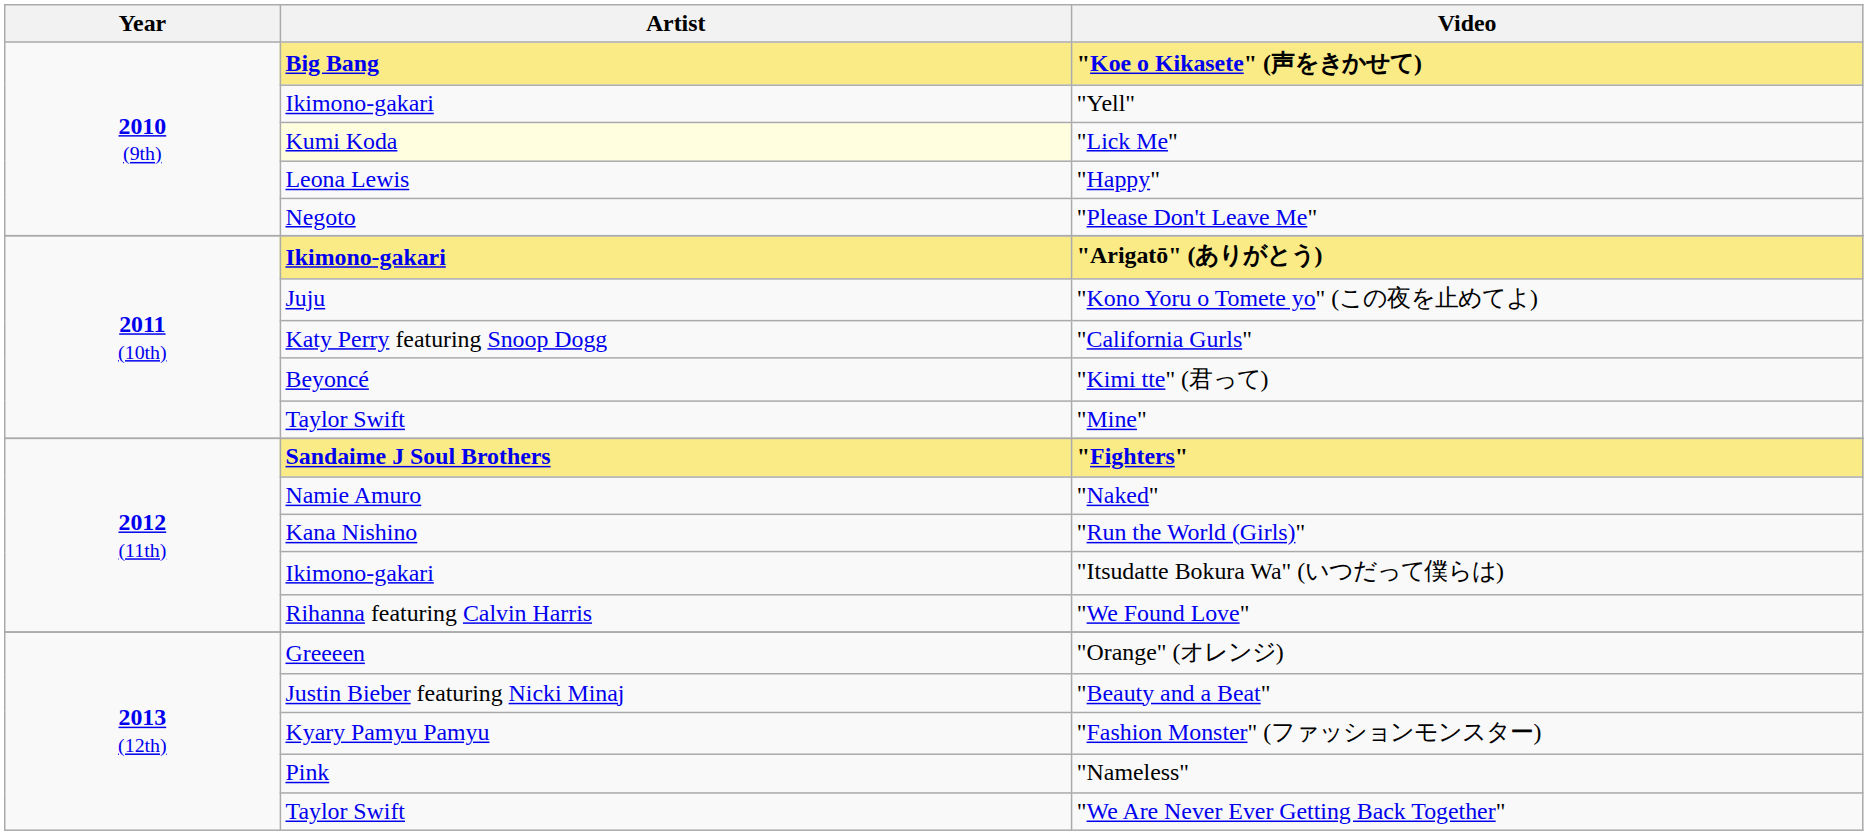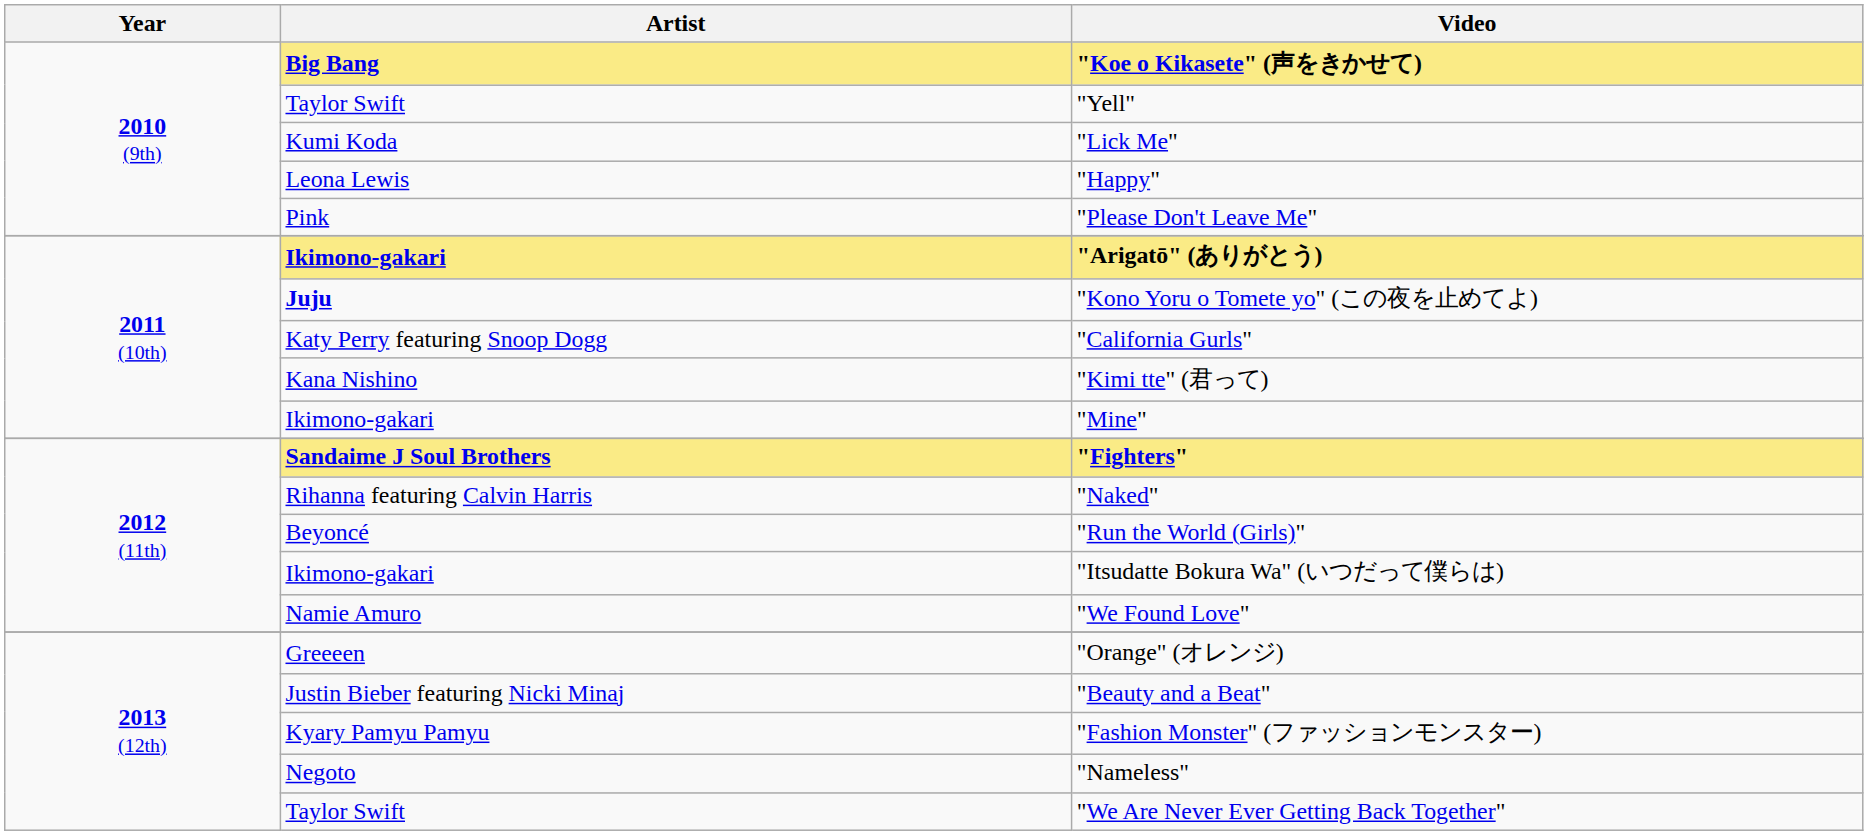 <table class="sortable wikitable">
 <tr>
 <th width="8%">Year</th>
 <th width="23%">Artist</th>
 <th width="23%">Video</th>
 </tr>
 <tr>
 <td rowspan=5 style="text-align:center"><strong><a href='#'>2010</a></strong><br><small><a href='#'>(9th)</a></small></td>
 <td style="background:#FAEB86"><strong><a href='#'>Big Bang</a></strong></td>
 <td style="background:#FAEB86"><strong>"<a href='#'>Koe o Kikasete</a>" (声をきかせて)</strong></td>
 </tr>
 <tr>
-<td><a href='#'>Ikimono-gakari</a></td>
+<td><a href='#'>Taylor Swift</a></td>
 <td>"Yell"</td>
 </tr>
 <tr>
-<td style="background: lightyellow;"><a href='#'>Kumi Koda</a></td>
+<td><a href='#'>Kumi Koda</a></td>
 <td>"<a href='#'>Lick Me</a>"</td>
 </tr>
 <tr>
 <td><a href='#'>Leona Lewis</a></td>
 <td>"<a href='#'>Happy</a>"</td>
 </tr>
 <tr>
-<td><a href='#'>Negoto</a></td>
+<td><a href='#'>Pink</a></td>
 <td>"<a href='#'>Please Don't Leave Me</a>"</td>
 </tr>
 <tr>
 </tr>
 <tr>
 <td rowspan=5 style="text-align:center"><strong><a href='#'>2011</a></strong><br><small><a href='#'>(10th)</a></small></td>
 <td style="background:#FAEB86"><strong><a href='#'>Ikimono-gakari</a></strong></td>
 <td style="background:#FAEB86"><strong>"Arigatō" (ありがとう)</strong></td>
 </tr>
 <tr>
-<td><a href='#'>Juju</a></td>
+<td><strong><a href='#'>Juju</a></strong></td>
 <td>"<a href='#'>Kono Yoru o Tomete yo</a>" (この夜を止めてよ)</td>
 </tr>
 <tr>
 <td><a href='#'>Katy Perry</a> featuring <a href='#'>Snoop Dogg</a></td>
 <td>"<a href='#'>California Gurls</a>"</td>
 </tr>
 <tr>
-<td><a href='#'>Beyoncé</a></td>
+<td><a href='#'>Kana Nishino</a></td>
 <td>"<a href='#'>Kimi tte</a>" (君って)</td>
 </tr>
 <tr>
-<td><a href='#'>Taylor Swift</a></td>
+<td><a href='#'>Ikimono-gakari</a></td>
 <td>"<a href='#'>Mine</a>"</td>
 </tr>
 <tr>
 </tr>
 <tr>
 <td rowspan=5 style="text-align:center"><strong><a href='#'>2012</a></strong><br><small><a href='#'>(11th)</a></small></td>
 <td style="background:#FAEB86"><strong><a href='#'>Sandaime J Soul Brothers</a></strong></td>
 <td style="background:#FAEB86"><strong>"<a href='#'>Fighters</a>"</strong></td>
 </tr>
 <tr>
-<td><a href='#'>Namie Amuro</a></td>
+<td><a href='#'>Rihanna</a> featuring <a href='#'>Calvin Harris</a></td>
 <td>"<a href='#'>Naked</a>"</td>
 </tr>
 <tr>
-<td><a href='#'>Kana Nishino</a></td>
+<td><a href='#'>Beyoncé</a></td>
 <td>"<a href='#'>Run the World (Girls)</a>"</td>
 </tr>
 <tr>
 <td><a href='#'>Ikimono-gakari</a></td>
 <td>"Itsudatte Bokura Wa" (いつだって僕らは)</td>
 </tr>
 <tr>
-<td><a href='#'>Rihanna</a> featuring <a href='#'>Calvin Harris</a></td>
+<td><a href='#'>Namie Amuro</a></td>
 <td>"<a href='#'>We Found Love</a>"</td>
 </tr>
 <tr>
 </tr>
 <tr>
 <td rowspan=5 style="text-align:center"><strong><a href='#'>2013</a></strong><br><small><a href='#'>(12th)</a></small></td>
 <td><a href='#'>Greeeen</a></td>
 <td>"Orange" (オレンジ)</td>
 </tr>
 <tr>
 <td><a href='#'>Justin Bieber</a> featuring <a href='#'>Nicki Minaj</a></td>
 <td>"<a href='#'>Beauty and a Beat</a>"</td>
 </tr>
 <tr>
 <td><a href='#'>Kyary Pamyu Pamyu</a></td>
 <td>"<a href='#'>Fashion Monster</a>" (ファッションモンスター)</td>
 </tr>
 <tr>
-<td><a href='#'>Pink</a></td>
+<td><a href='#'>Negoto</a></td>
 <td>"Nameless"</td>
 </tr>
 <tr>
 <td><a href='#'>Taylor Swift</a></td>
 <td>"<a href='#'>We Are Never Ever Getting Back Together</a>"</td>
 </tr>
 </table>
